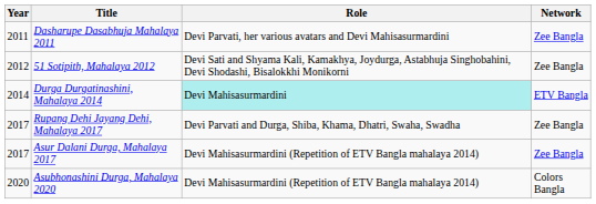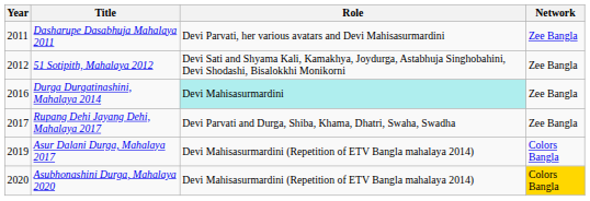 <table class="wikitable plainrowheaders sortable">
 <tr>
 <th scope="col">Year</th>
 <th scope="col">Title</th>
 <th scope="col">Role</th>
 <th scope="col">Network</th>
 </tr>
 <tr>
 <td>2011</td>
 <td><em><a href='#'>Dasharupe Dasabhuja Mahalaya 2011</a></em></td>
 <td>Devi Parvati, her various avatars and Devi Mahisasurmardini</td>
 <td><a href='#'>Zee Bangla</a></td>
 </tr>
 <tr>
 <td>2012</td>
 <td><em><a href='#'>51 Sotipith, Mahalaya 2012</a></em></td>
 <td>Devi Sati and Shyama Kali, Kamakhya, Joydurga, Astabhuja Singhobahini, Devi Shodashi, Bisalokkhi Monikorni</td>
 <td>Zee Bangla</td>
 </tr>
 <tr>
-<td>2014</td>
+<td>2016</td>
 <td><em><a href='#'>Durga Durgatinashini, Mahalaya 2014</a></em></td>
 <td style="background: paleturquoise;">Devi Mahisasurmardini</td>
-<td><a href='#'>ETV Bangla</a></td>
+<td>Zee Bangla</td>
 </tr>
 <tr>
 <td>2017</td>
 <td><em><a href='#'>Rupang Dehi Jayang Dehi, Mahalaya 2017</a></em></td>
 <td>Devi Parvati and Durga, Shiba, Khama, Dhatri, Swaha, Swadha</td>
 <td>Zee Bangla</td>
 </tr>
 <tr>
-<td>2017</td>
+<td>2019</td>
 <td><em><a href='#'>Asur Dalani Durga, Mahalaya 2017</a></em></td>
 <td>Devi Mahisasurmardini (Repetition of ETV Bangla mahalaya 2014)</td>
-<td><a href='#'>Zee Bangla</a></td>
+<td><a href='#'>Colors Bangla</a></td>
 </tr>
 <tr>
 <td>2020</td>
 <td><em><a href='#'>Asubhonashini Durga, Mahalaya 2020</a></em></td>
 <td>Devi Mahisasurmardini (Repetition of ETV Bangla mahalaya 2014)</td>
-<td>Colors Bangla</td>
+<td style="background: gold;">Colors Bangla</td>
 </tr>
 </table>
